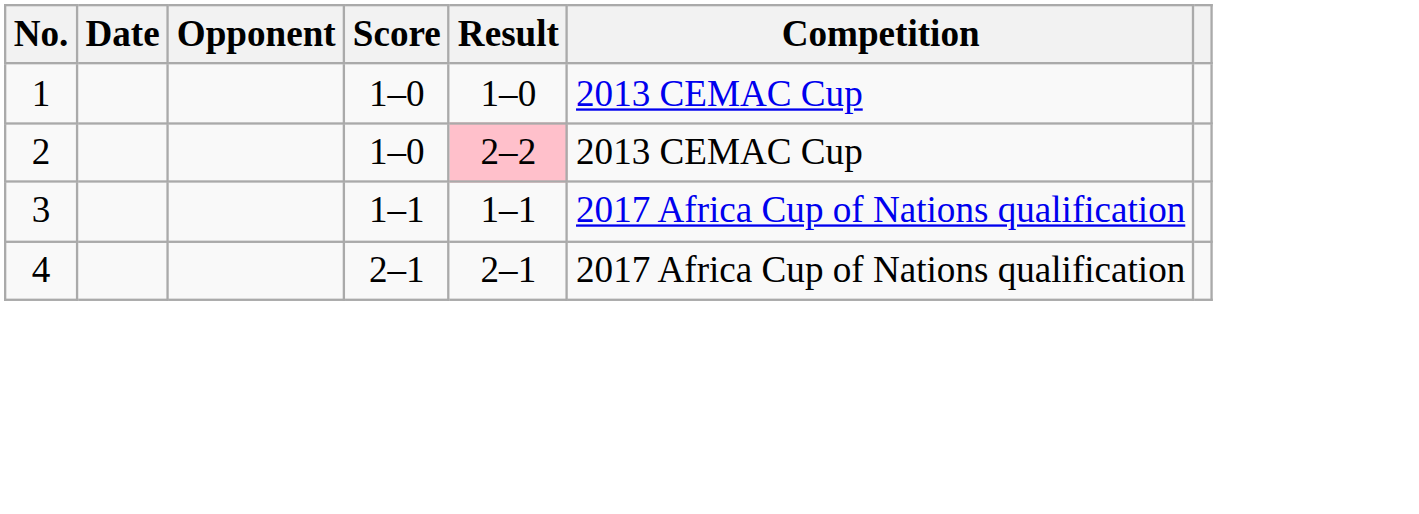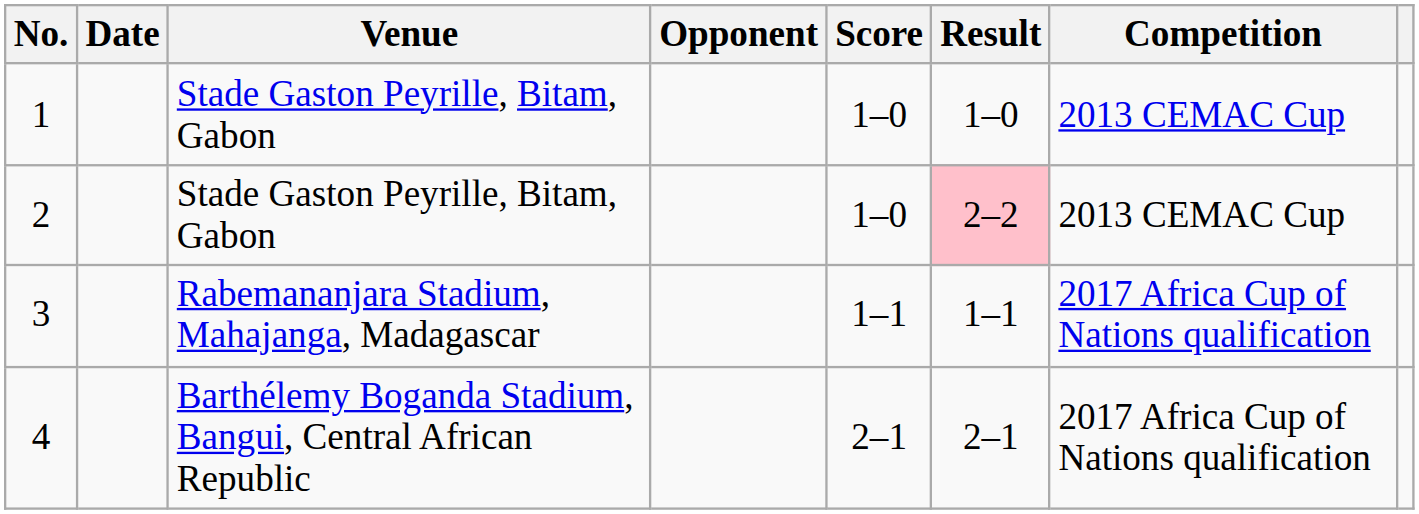 <table class="wikitable sortable">
 <tr>
 <th scope="col">No.</th>
 <th scope="col">Date</th>
+<th scope="col">Venue</th>
 <th scope="col">Opponent</th>
 <th scope="col">Score</th>
 <th scope="col">Result</th>
 <th scope="col">Competition</th>
 <th scope="col" class="unsortable"></th>
 </tr>
 <tr>
 <td style="text-align:center">1</td>
 <td></td>
+<td><a href='#'>Stade Gaston Peyrille</a>, <a href='#'>Bitam</a>, Gabon</td>
 <td></td>
 <td style="text-align:center">1–0</td>
 <td style="text-align:center">1–0</td>
 <td><a href='#'>2013 CEMAC Cup</a></td>
 <td></td>
 </tr>
 <tr>
 <td style="text-align:center">2</td>
 <td></td>
+<td>Stade Gaston Peyrille, Bitam, Gabon</td>
 <td></td>
 <td style="text-align:center">1–0</td>
 <td style="background: pink; text-align:center">2–2</td>
 <td>2013 CEMAC Cup</td>
 <td></td>
 </tr>
 <tr>
 <td style="text-align:center">3</td>
 <td></td>
+<td><a href='#'>Rabemananjara Stadium</a>, <a href='#'>Mahajanga</a>, Madagascar</td>
 <td></td>
 <td style="text-align:center">1–1</td>
 <td style="text-align:center">1–1</td>
 <td><a href='#'>2017 Africa Cup of Nations qualification</a></td>
 <td></td>
 </tr>
 <tr>
 <td style="text-align:center">4</td>
 <td></td>
+<td><a href='#'>Barthélemy Boganda Stadium</a>, <a href='#'>Bangui</a>, Central African Republic</td>
 <td></td>
 <td style="text-align:center">2–1</td>
 <td style="text-align:center">2–1</td>
 <td>2017 Africa Cup of Nations qualification</td>
 <td></td>
 </tr>
 </table>
